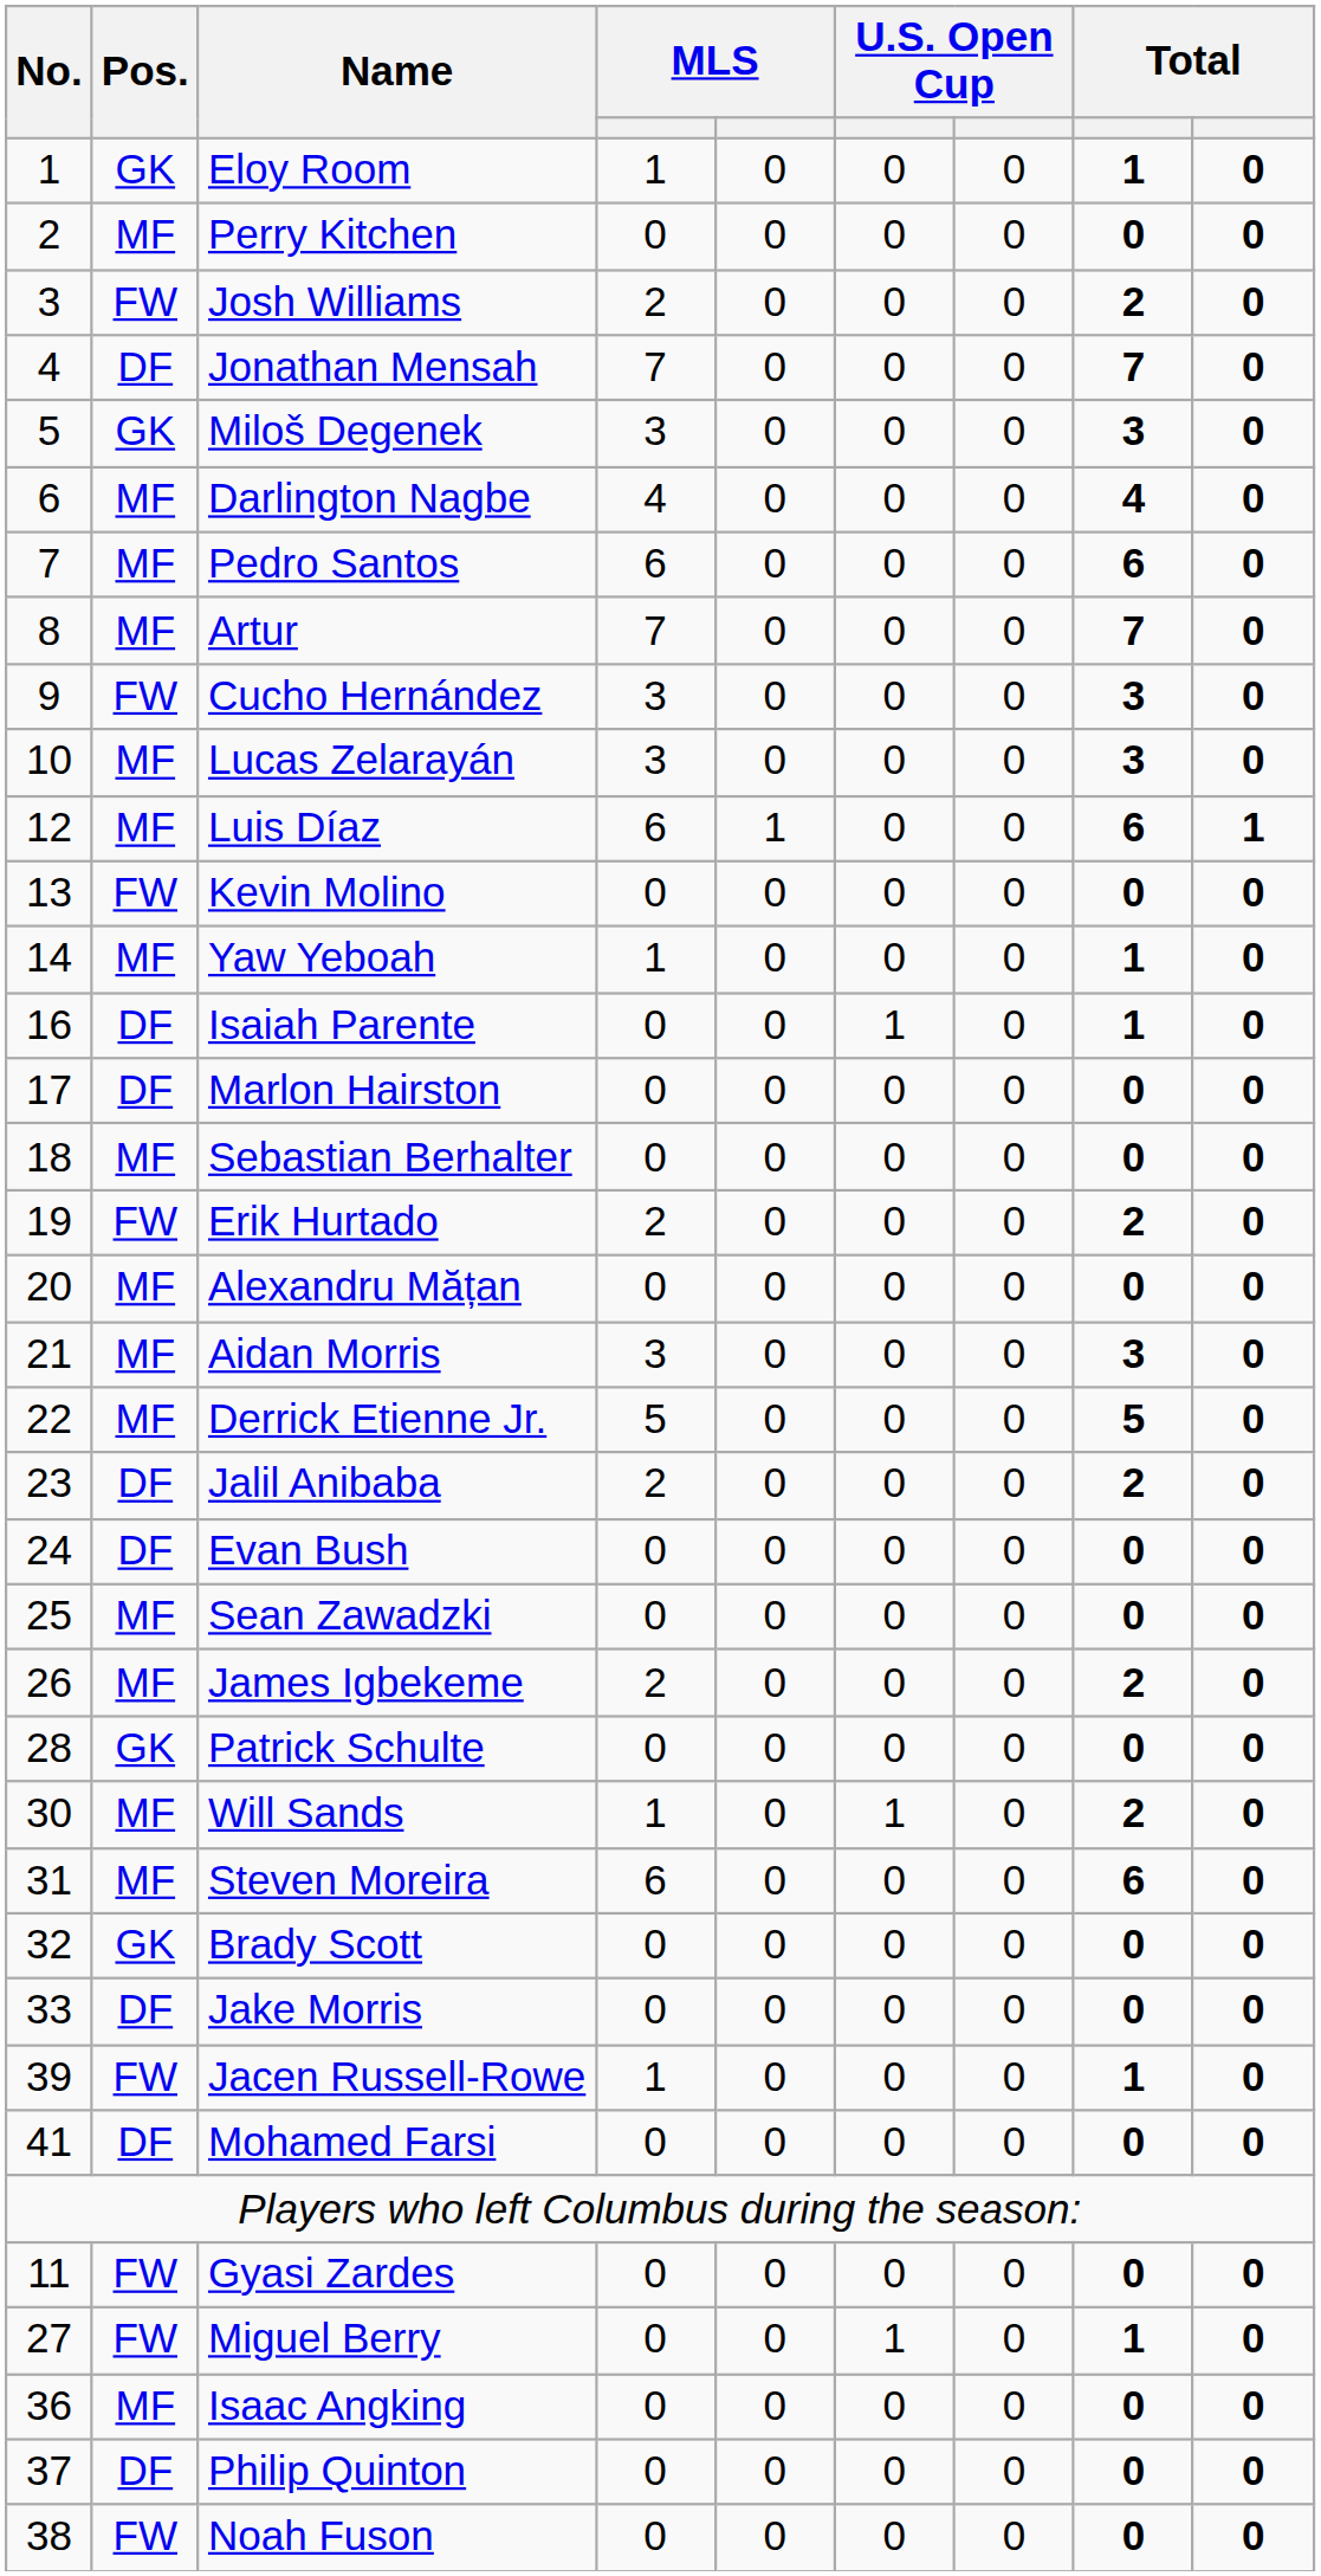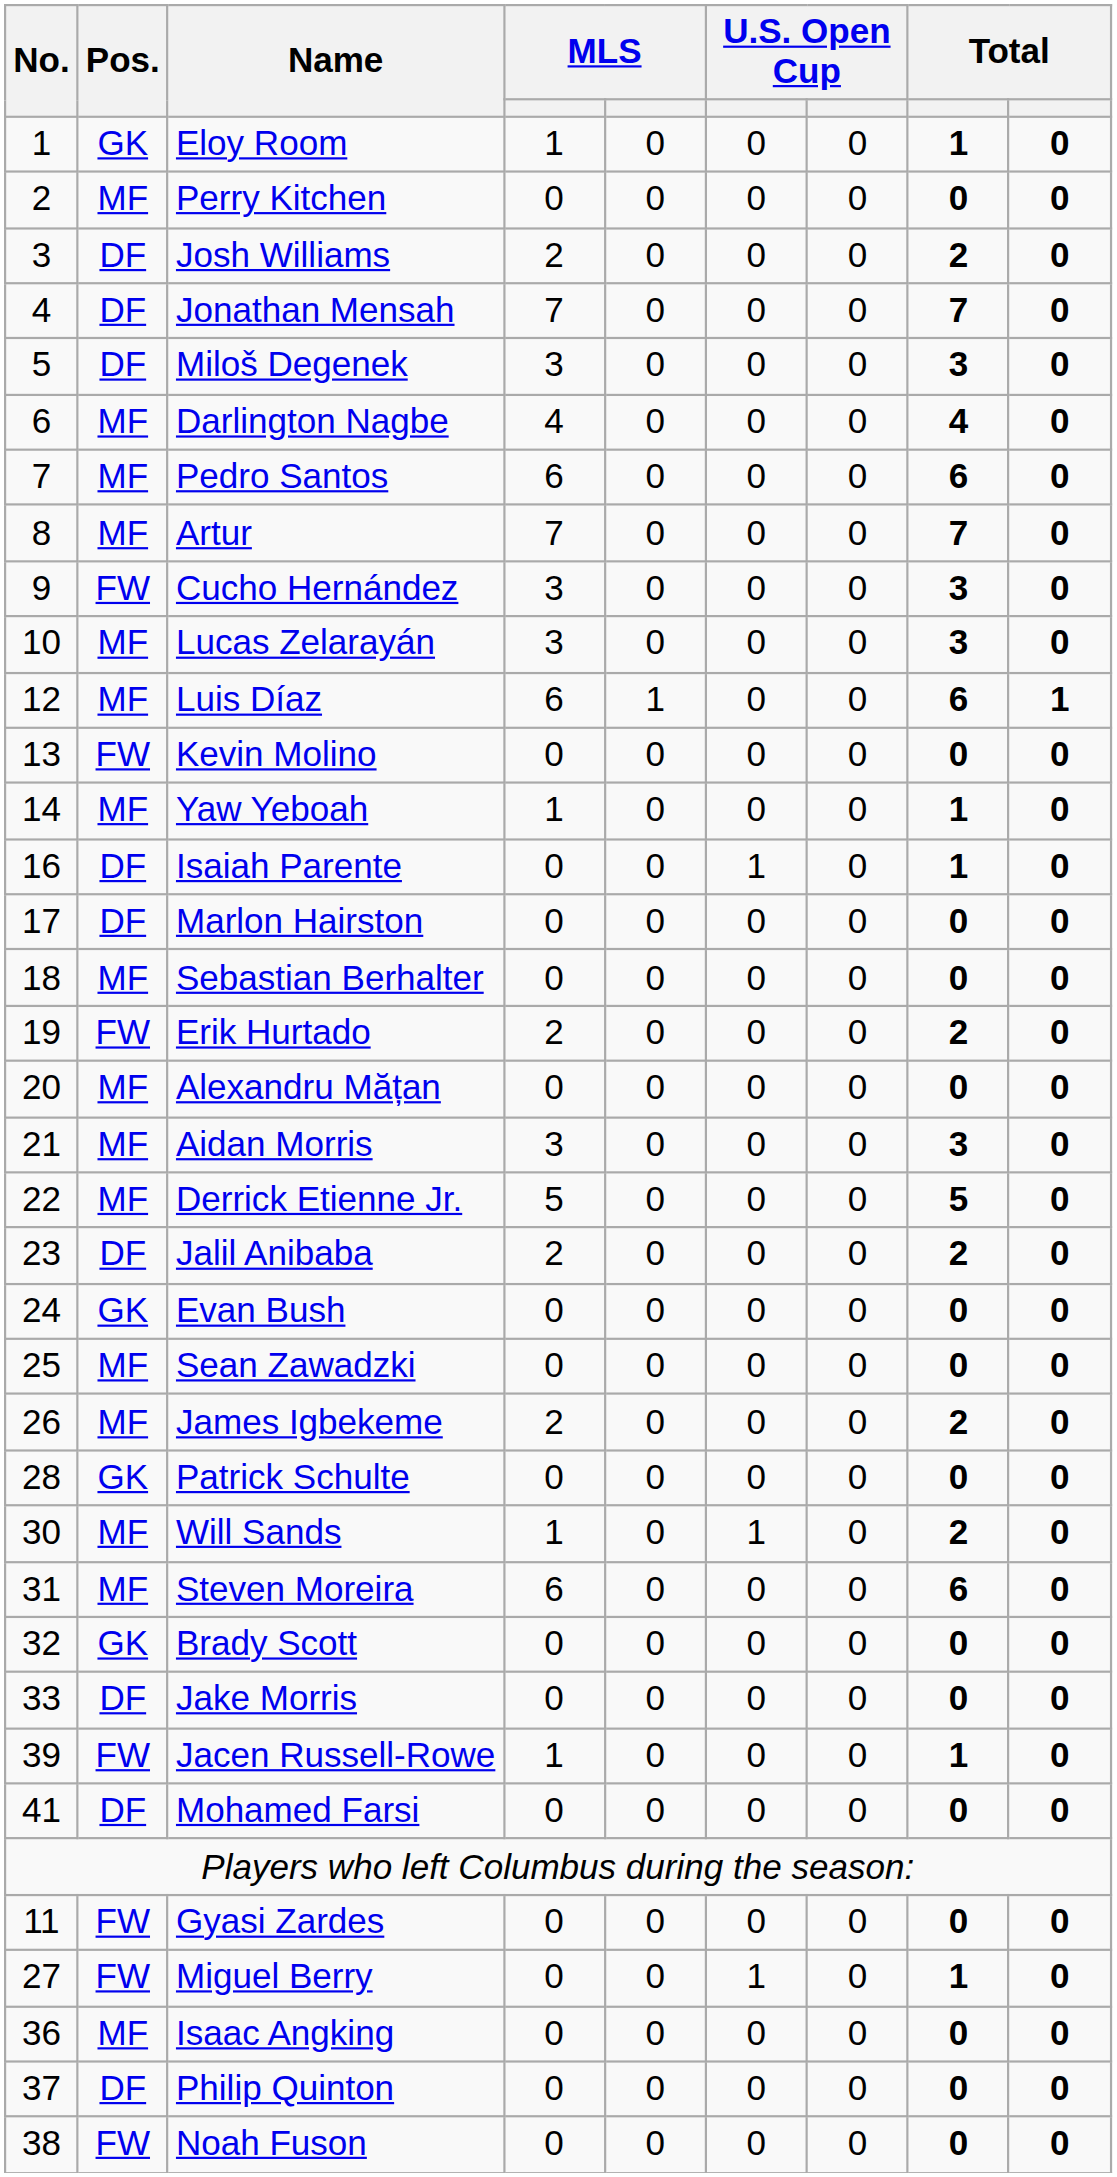 <table class="wikitable sortable" style="text-align: center;">
 <tr>
 <th rowspan=2>No.</th>
 <th rowspan=2>Pos.</th>
 <th rowspan=2>Name</th>
 <th colspan=2 style="width:85px;"><a href='#'>MLS</a></th>
 <th colspan=2 style="width:85px;"><a href='#'>U.S. Open Cup</a></th>
 <th colspan=2 style="width:85px;"><strong>Total</strong></th>
 </tr>
 <tr>
 <th></th>
 <th></th>
 <th></th>
 <th></th>
 <th></th>
 <th></th>
 </tr>
 <tr>
 <td>1</td>
 <td><a href='#'>GK</a></td>
 <td align=left> <a href='#'>Eloy Room</a></td>
 <td>1</td>
 <td>0</td>
 <td>0</td>
 <td>0</td>
 <td><strong>1</strong></td>
 <td><strong>0</strong></td>
 </tr>
 <tr>
 <td>2</td>
 <td><a href='#'>MF</a></td>
 <td align=left> <a href='#'>Perry Kitchen</a></td>
 <td>0</td>
 <td>0</td>
 <td>0</td>
 <td>0</td>
 <td><strong>0</strong></td>
 <td><strong>0</strong></td>
 </tr>
 <tr>
 <td>3</td>
-<td><a href='#'>FW</a></td>
+<td><a href='#'>DF</a></td>
 <td align=left> <a href='#'>Josh Williams</a></td>
 <td>2</td>
 <td>0</td>
 <td>0</td>
 <td>0</td>
 <td><strong>2</strong></td>
 <td><strong>0</strong></td>
 </tr>
 <tr>
 <td>4</td>
 <td><a href='#'>DF</a></td>
 <td align=left> <a href='#'>Jonathan Mensah</a></td>
 <td>7</td>
 <td>0</td>
 <td>0</td>
 <td>0</td>
 <td><strong>7</strong></td>
 <td><strong>0</strong></td>
 </tr>
 <tr>
 <td>5</td>
-<td><a href='#'>GK</a></td>
+<td><a href='#'>DF</a></td>
 <td align=left> <a href='#'>Miloš Degenek</a></td>
 <td>3</td>
 <td>0</td>
 <td>0</td>
 <td>0</td>
 <td><strong>3</strong></td>
 <td><strong>0</strong></td>
 </tr>
 <tr>
 <td>6</td>
 <td><a href='#'>MF</a></td>
 <td align=left> <a href='#'>Darlington Nagbe</a></td>
 <td>4</td>
 <td>0</td>
 <td>0</td>
 <td>0</td>
 <td><strong>4</strong></td>
 <td><strong>0</strong></td>
 </tr>
 <tr>
 <td>7</td>
 <td><a href='#'>MF</a></td>
 <td align=left> <a href='#'>Pedro Santos</a></td>
 <td>6</td>
 <td>0</td>
 <td>0</td>
 <td>0</td>
 <td><strong>6</strong></td>
 <td><strong>0</strong></td>
 </tr>
 <tr>
 <td>8</td>
 <td><a href='#'>MF</a></td>
 <td align=left> <a href='#'>Artur</a></td>
 <td>7</td>
 <td>0</td>
 <td>0</td>
 <td>0</td>
 <td><strong>7</strong></td>
 <td><strong>0</strong></td>
 </tr>
 <tr>
 <td>9</td>
 <td><a href='#'>FW</a></td>
 <td align=left> <a href='#'>Cucho Hernández</a></td>
 <td>3</td>
 <td>0</td>
 <td>0</td>
 <td>0</td>
 <td><strong>3</strong></td>
 <td><strong>0</strong></td>
 </tr>
 <tr>
 <td>10</td>
 <td><a href='#'>MF</a></td>
 <td align=left> <a href='#'>Lucas Zelarayán</a></td>
 <td>3</td>
 <td>0</td>
 <td>0</td>
 <td>0</td>
 <td><strong>3</strong></td>
 <td><strong>0</strong></td>
 </tr>
 <tr>
 <td>12</td>
 <td><a href='#'>MF</a></td>
 <td align=left> <a href='#'>Luis Díaz</a></td>
 <td>6</td>
 <td>1</td>
 <td>0</td>
 <td>0</td>
 <td><strong>6</strong></td>
 <td><strong>1</strong></td>
 </tr>
 <tr>
 <td>13</td>
 <td><a href='#'>FW</a></td>
 <td align=left> <a href='#'>Kevin Molino</a></td>
 <td>0</td>
 <td>0</td>
 <td>0</td>
 <td>0</td>
 <td><strong>0</strong></td>
 <td><strong>0</strong></td>
 </tr>
 <tr>
 <td>14</td>
 <td><a href='#'>MF</a></td>
 <td align=left> <a href='#'>Yaw Yeboah</a></td>
 <td>1</td>
 <td>0</td>
 <td>0</td>
 <td>0</td>
 <td><strong>1</strong></td>
 <td><strong>0</strong></td>
 </tr>
 <tr>
 <td>16</td>
 <td><a href='#'>DF</a></td>
 <td align=left> <a href='#'>Isaiah Parente</a></td>
 <td>0</td>
 <td>0</td>
 <td>1</td>
 <td>0</td>
 <td><strong>1</strong></td>
 <td><strong>0</strong></td>
 </tr>
 <tr>
 <td>17</td>
 <td><a href='#'>DF</a></td>
 <td align=left> <a href='#'>Marlon Hairston</a></td>
 <td>0</td>
 <td>0</td>
 <td>0</td>
 <td>0</td>
 <td><strong>0</strong></td>
 <td><strong>0</strong></td>
 </tr>
 <tr>
 <td>18</td>
 <td><a href='#'>MF</a></td>
 <td align=left> <a href='#'>Sebastian Berhalter</a></td>
 <td>0</td>
 <td>0</td>
 <td>0</td>
 <td>0</td>
 <td><strong>0</strong></td>
 <td><strong>0</strong></td>
 </tr>
 <tr>
 <td>19</td>
 <td><a href='#'>FW</a></td>
 <td align=left> <a href='#'>Erik Hurtado</a></td>
 <td>2</td>
 <td>0</td>
 <td>0</td>
 <td>0</td>
 <td><strong>2</strong></td>
 <td><strong>0</strong></td>
 </tr>
 <tr>
 <td>20</td>
 <td><a href='#'>MF</a></td>
 <td align=left> <a href='#'>Alexandru Mățan</a></td>
 <td>0</td>
 <td>0</td>
 <td>0</td>
 <td>0</td>
 <td><strong>0</strong></td>
 <td><strong>0</strong></td>
 </tr>
 <tr>
 <td>21</td>
 <td><a href='#'>MF</a></td>
 <td align=left> <a href='#'>Aidan Morris</a></td>
 <td>3</td>
 <td>0</td>
 <td>0</td>
 <td>0</td>
 <td><strong>3</strong></td>
 <td><strong>0</strong></td>
 </tr>
 <tr>
 <td>22</td>
 <td><a href='#'>MF</a></td>
 <td align=left> <a href='#'>Derrick Etienne Jr.</a></td>
 <td>5</td>
 <td>0</td>
 <td>0</td>
 <td>0</td>
 <td><strong>5</strong></td>
 <td><strong>0</strong></td>
 </tr>
 <tr>
 <td>23</td>
 <td><a href='#'>DF</a></td>
 <td align=left> <a href='#'>Jalil Anibaba</a></td>
 <td>2</td>
 <td>0</td>
 <td>0</td>
 <td>0</td>
 <td><strong>2</strong></td>
 <td><strong>0</strong></td>
 </tr>
 <tr>
 <td>24</td>
-<td><a href='#'>DF</a></td>
+<td><a href='#'>GK</a></td>
 <td align=left> <a href='#'>Evan Bush</a></td>
 <td>0</td>
 <td>0</td>
 <td>0</td>
 <td>0</td>
 <td><strong>0</strong></td>
 <td><strong>0</strong></td>
 </tr>
 <tr>
 <td>25</td>
 <td><a href='#'>MF</a></td>
 <td align=left> <a href='#'>Sean Zawadzki</a></td>
 <td>0</td>
 <td>0</td>
 <td>0</td>
 <td>0</td>
 <td><strong>0</strong></td>
 <td><strong>0</strong></td>
 </tr>
 <tr>
 <td>26</td>
 <td><a href='#'>MF</a></td>
 <td align=left> <a href='#'>James Igbekeme</a></td>
 <td>2</td>
 <td>0</td>
 <td>0</td>
 <td>0</td>
 <td><strong>2</strong></td>
 <td><strong>0</strong></td>
 </tr>
 <tr>
 <td>28</td>
 <td><a href='#'>GK</a></td>
 <td align=left> <a href='#'>Patrick Schulte</a></td>
 <td>0</td>
 <td>0</td>
 <td>0</td>
 <td>0</td>
 <td><strong>0</strong></td>
 <td><strong>0</strong></td>
 </tr>
 <tr>
 <td>30</td>
 <td><a href='#'>MF</a></td>
 <td align=left> <a href='#'>Will Sands</a></td>
 <td>1</td>
 <td>0</td>
 <td>1</td>
 <td>0</td>
 <td><strong>2</strong></td>
 <td><strong>0</strong></td>
 </tr>
 <tr>
 <td>31</td>
 <td><a href='#'>MF</a></td>
 <td align=left> <a href='#'>Steven Moreira</a></td>
 <td>6</td>
 <td>0</td>
 <td>0</td>
 <td>0</td>
 <td><strong>6</strong></td>
 <td><strong>0</strong></td>
 </tr>
 <tr>
 <td>32</td>
 <td><a href='#'>GK</a></td>
 <td align=left> <a href='#'>Brady Scott</a></td>
 <td>0</td>
 <td>0</td>
 <td>0</td>
 <td>0</td>
 <td><strong>0</strong></td>
 <td><strong>0</strong></td>
 </tr>
 <tr>
 <td>33</td>
 <td><a href='#'>DF</a></td>
 <td align=left> <a href='#'>Jake Morris</a></td>
 <td>0</td>
 <td>0</td>
 <td>0</td>
 <td>0</td>
 <td><strong>0</strong></td>
 <td><strong>0</strong></td>
 </tr>
 <tr>
 <td>39</td>
 <td><a href='#'>FW</a></td>
 <td align=left> <a href='#'>Jacen Russell-Rowe</a></td>
 <td>1</td>
 <td>0</td>
 <td>0</td>
 <td>0</td>
 <td><strong>1</strong></td>
 <td><strong>0</strong></td>
 </tr>
 <tr>
 <td>41</td>
 <td><a href='#'>DF</a></td>
 <td align=left> <a href='#'>Mohamed Farsi</a></td>
 <td>0</td>
 <td>0</td>
 <td>0</td>
 <td>0</td>
 <td><strong>0</strong></td>
 <td><strong>0</strong></td>
 </tr>
 <tr>
 <td colspan=9 align=center><em>Players who left Columbus during the season:</em></td>
 </tr>
 <tr>
 <td>11</td>
 <td><a href='#'>FW</a></td>
 <td align=left> <a href='#'>Gyasi Zardes</a></td>
 <td>0</td>
 <td>0</td>
 <td>0</td>
 <td>0</td>
 <td><strong>0</strong></td>
 <td><strong>0</strong></td>
 </tr>
 <tr>
 <td>27</td>
 <td><a href='#'>FW</a></td>
 <td align=left> <a href='#'>Miguel Berry</a></td>
 <td>0</td>
 <td>0</td>
 <td>1</td>
 <td>0</td>
 <td><strong>1</strong></td>
 <td><strong>0</strong></td>
 </tr>
 <tr>
 <td>36</td>
 <td><a href='#'>MF</a></td>
 <td align=left> <a href='#'>Isaac Angking</a></td>
 <td>0</td>
 <td>0</td>
 <td>0</td>
 <td>0</td>
 <td><strong>0</strong></td>
 <td><strong>0</strong></td>
 </tr>
 <tr>
 <td>37</td>
 <td><a href='#'>DF</a></td>
 <td align=left> <a href='#'>Philip Quinton</a></td>
 <td>0</td>
 <td>0</td>
 <td>0</td>
 <td>0</td>
 <td><strong>0</strong></td>
 <td><strong>0</strong></td>
 </tr>
 <tr>
 <td>38</td>
 <td><a href='#'>FW</a></td>
 <td align=left> <a href='#'>Noah Fuson</a></td>
 <td>0</td>
 <td>0</td>
 <td>0</td>
 <td>0</td>
 <td><strong>0</strong></td>
 <td><strong>0</strong></td>
 </tr>
 </table>
